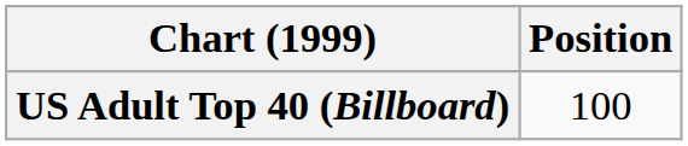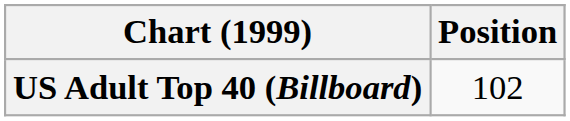 <table class="wikitable plainrowheaders" style="text-align:center">
 <tr>
 <th scope="col">Chart (1999)</th>
 <th scope="col">Position</th>
 </tr>
 <tr>
 <th scope="row">US Adult Top 40 (<em>Billboard</em>)</th>
-<td>100</td>
+<td>102</td>
 </tr>
 </table>
